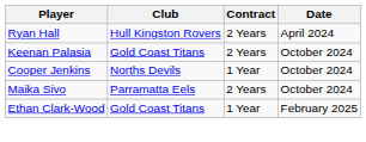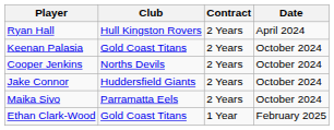 <table class="wikitable">
 <tr>
 <th>Player</th>
 <th>Club</th>
 <th>Contract</th>
 <th>Date</th>
 </tr>
 <tr>
 <td> <a href='#'>Ryan Hall</a></td>
 <td> <a href='#'>Hull Kingston Rovers</a></td>
 <td>2 Years</td>
 <td>April 2024</td>
 </tr>
 <tr>
 <td> <a href='#'>Keenan Palasia</a></td>
 <td> <a href='#'>Gold Coast Titans</a></td>
 <td>2 Years</td>
 <td>October 2024</td>
 </tr>
 <tr>
 <td> <a href='#'>Cooper Jenkins</a></td>
 <td> <a href='#'>Norths Devils</a></td>
-<td>1 Year</td>
+<td>2 Years</td>
+<td>October 2024</td>
+</tr>
+<tr>
+<td> <a href='#'>Jake Connor</a></td>
+<td> <a href='#'>Huddersfield Giants</a></td>
+<td>2 Years</td>
 <td>October 2024</td>
 </tr>
 <tr>
 <td> <a href='#'>Maika Sivo</a></td>
 <td> <a href='#'>Parramatta Eels</a></td>
 <td>2 Years</td>
 <td>October 2024</td>
 </tr>
 <tr>
 <td> <a href='#'>Ethan Clark-Wood</a></td>
 <td> <a href='#'>Gold Coast Titans</a></td>
 <td>1 Year</td>
 <td>February 2025</td>
 </tr>
 </table>
